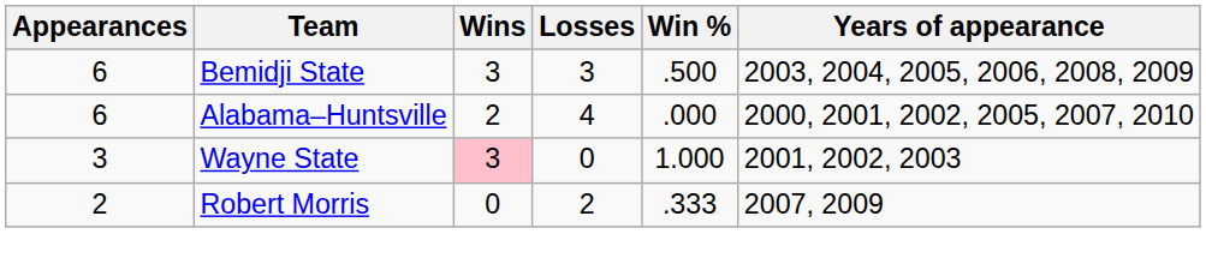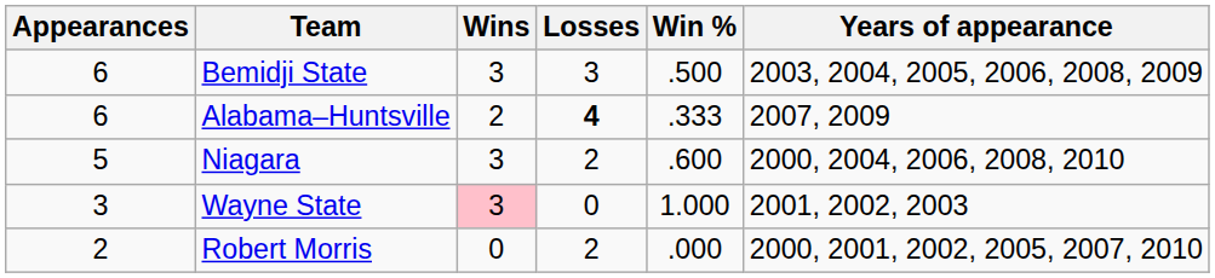 <table class="wikitable sortable">
 <tr>
 <th scope=col>Appearances</th>
 <th scope=col>Team</th>
 <th scope=col>Wins</th>
 <th scope=col>Losses</th>
 <th scope=col>Win %</th>
 <th scope=col class="unsortable">Years of appearance</th>
 </tr>
 <tr align="center">
 <td scope=row>6</td>
 <td align="left"><a href='#'>Bemidji State</a></td>
 <td>3</td>
 <td>3</td>
 <td>.500</td>
 <td align="left">2003, 2004, 2005, 2006, 2008, 2009</td>
 </tr>
 <tr align="center">
 <td scope=row>6</td>
 <td align="left"><a href='#'>Alabama–Huntsville</a></td>
 <td>2</td>
-<td>4</td>
-<td>.000</td>
-<td align="left">2000, 2001, 2002, 2005, 2007, 2010</td>
+<td><strong>4</strong></td>
+<td>.333</td>
+<td align="left">2007, 2009</td>
+</tr>
+<tr align="center">
+<td scope=row>5</td>
+<td align="left"><a href='#'>Niagara</a></td>
+<td>3</td>
+<td>2</td>
+<td>.600</td>
+<td align="left">2000, 2004, 2006, 2008, 2010</td>
 </tr>
 <tr align="center">
 <td scope=row>3</td>
 <td align="left"><a href='#'>Wayne State</a></td>
 <td style="background: pink;">3</td>
 <td>0</td>
 <td>1.000</td>
 <td align="left">2001, 2002, 2003</td>
 </tr>
 <tr align="center">
 <td scope=row>2</td>
 <td align="left"><a href='#'>Robert Morris</a></td>
 <td>0</td>
 <td>2</td>
-<td>.333</td>
-<td align="left">2007, 2009</td>
+<td>.000</td>
+<td align="left">2000, 2001, 2002, 2005, 2007, 2010</td>
 </tr>
 </table>
